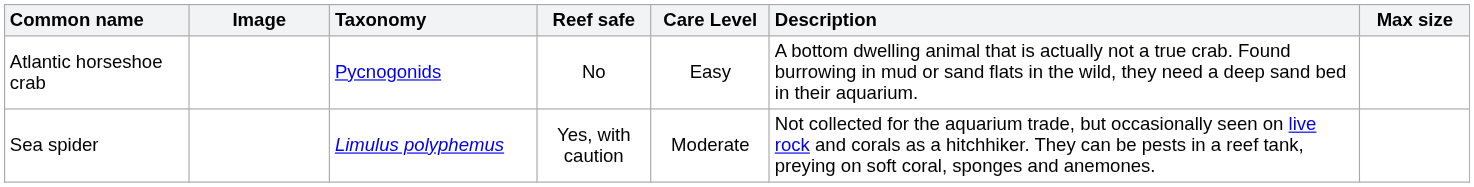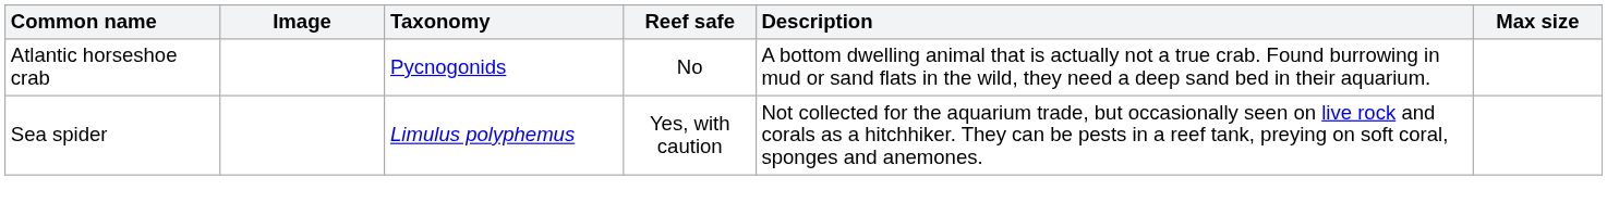 <table class="sortable collapsible" cellpadding="4" width="100%" border="1" style="border:1px solid #aaa; border-collapse:collapse">
 <tr>
 <th align="left" style="background:#F2F3F4" width="170px">Common name</th>
 <th style="background:#F2F3F4" width="130px" class="unsortable">Image</th>
 <th align="left" style="background:#F2F3F4" width="190px">Taxonomy</th>
 <th style="background:#F2F3F4" width="100px">Reef safe</th>
-<th style="background:#F2F3F4" width="100px">Care Level</th>
 <th align="left" style="background:#F2F3F4" width="610px" class="unsortable">Description</th>
 <th style="background:#F2F3F4" width="100px">Max size</th>
 </tr>
 <tr>
 <td>Atlantic horseshoe crab</td>
 <td></td>
 <td><a href='#'>Pycnogonids</a></td>
 <td align="center">No</td>
-<td align="center">Easy</td>
 <td>A bottom dwelling animal that is actually not a true crab.  Found burrowing in mud or sand flats in the wild, they need a deep sand bed in their aquarium.</td>
 <td align="center"></td>
 </tr>
 <tr>
 <td>Sea spider</td>
 <td></td>
 <td><em><a href='#'>Limulus polyphemus</a></em></td>
 <td align="center">Yes, with caution</td>
-<td align="center">Moderate</td>
 <td>Not collected for the aquarium trade, but occasionally seen on <a href='#'>live rock</a> and corals as a hitchhiker.  They can be pests in a reef tank, preying on soft coral, sponges and anemones.</td>
 <td align="center"></td>
 </tr>
 </table>
